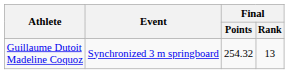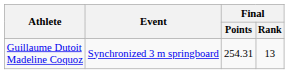 <table class="wikitable" style="text-align:center; font-size:90%">
 <tr>
 <th rowspan="2">Athlete</th>
 <th rowspan="2">Event</th>
 <th colspan="2">Final</th>
 </tr>
 <tr style="font-size:95%">
 <th>Points</th>
 <th>Rank</th>
 </tr>
 <tr>
 <td align=left><a href='#'>Guillaume Dutoit</a><br><a href='#'>Madeline Coquoz</a></td>
 <td align=left><a href='#'>Synchronized 3 m springboard</a></td>
-<td>254.32</td>
+<td>254.31</td>
 <td>13</td>
 </tr>
 </table>
